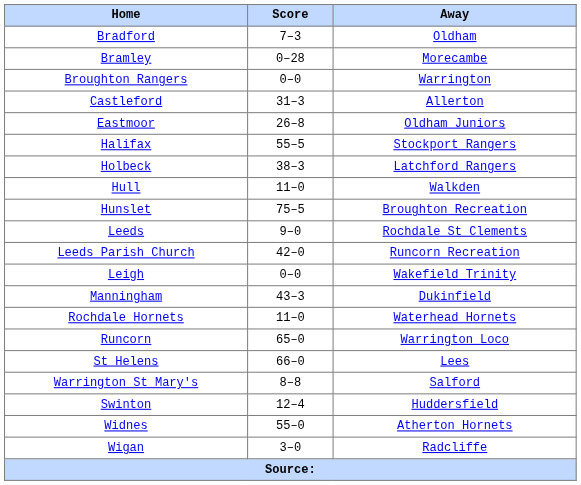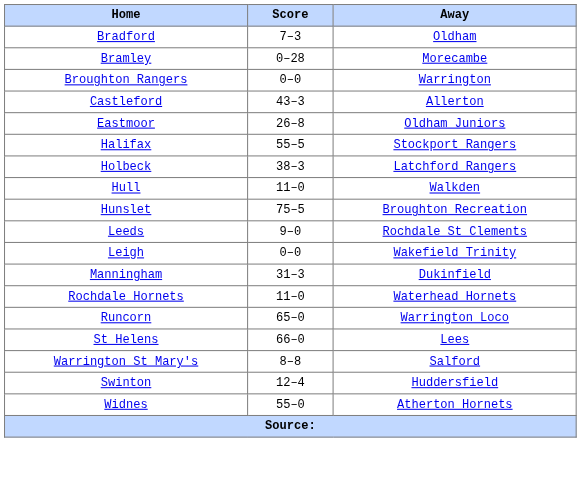 <table border=1 style="border-collapse:collapse; font-size:90%; text-align:center;" cellpadding=3 cellspacing=0 width=44%>
 <tr bgcolor=#C1D8FF>
 <th width=19%>Home</th>
 <th width=6%>Score</th>
 <th width=19%>Away</th>
 </tr>
 <tr>
 <td><a href='#'>Bradford</a></td>
 <td>7–3</td>
 <td><a href='#'>Oldham</a></td>
 </tr>
 <tr>
 <td><a href='#'>Bramley</a></td>
 <td>0–28</td>
 <td><a href='#'>Morecambe</a></td>
 </tr>
 <tr>
 <td><a href='#'>Broughton Rangers</a></td>
 <td>0–0</td>
 <td><a href='#'>Warrington</a></td>
 </tr>
 <tr>
 <td><a href='#'>Castleford</a></td>
-<td>31–3</td>
+<td>43–3</td>
 <td><a href='#'>Allerton</a></td>
 </tr>
 <tr>
 <td><a href='#'>Eastmoor</a></td>
 <td>26–8</td>
 <td><a href='#'>Oldham Juniors</a></td>
 </tr>
 <tr>
 <td><a href='#'>Halifax</a></td>
 <td>55–5</td>
 <td><a href='#'>Stockport Rangers</a></td>
 </tr>
 <tr>
 <td><a href='#'>Holbeck</a></td>
 <td>38–3</td>
 <td><a href='#'>Latchford Rangers</a></td>
 </tr>
 <tr>
 <td><a href='#'>Hull</a></td>
 <td>11–0</td>
 <td><a href='#'>Walkden</a></td>
 </tr>
 <tr>
 <td><a href='#'>Hunslet</a></td>
 <td>75–5</td>
 <td><a href='#'>Broughton Recreation</a></td>
 </tr>
 <tr>
 <td><a href='#'>Leeds</a></td>
 <td>9–0</td>
 <td><a href='#'>Rochdale St Clements</a></td>
 </tr>
 <tr>
-<td><a href='#'>Leeds Parish Church</a></td>
-<td>42–0</td>
-<td><a href='#'>Runcorn Recreation</a></td>
-</tr>
-<tr>
 <td><a href='#'>Leigh</a></td>
 <td>0–0</td>
 <td><a href='#'>Wakefield Trinity</a></td>
 </tr>
 <tr>
 <td><a href='#'>Manningham</a></td>
-<td>43–3</td>
+<td>31–3</td>
 <td><a href='#'>Dukinfield</a></td>
 </tr>
 <tr>
 <td><a href='#'>Rochdale Hornets</a></td>
 <td>11–0</td>
 <td><a href='#'>Waterhead Hornets</a></td>
 </tr>
 <tr>
 <td><a href='#'>Runcorn</a></td>
 <td>65–0</td>
 <td><a href='#'>Warrington Loco</a></td>
 </tr>
 <tr>
 <td><a href='#'>St Helens</a></td>
 <td>66–0</td>
 <td><a href='#'>Lees</a></td>
 </tr>
 <tr>
 <td><a href='#'>Warrington St Mary's</a></td>
 <td>8–8</td>
 <td><a href='#'>Salford</a></td>
 </tr>
 <tr>
 <td><a href='#'>Swinton</a></td>
 <td>12–4</td>
 <td><a href='#'>Huddersfield</a></td>
 </tr>
 <tr>
 <td><a href='#'>Widnes</a></td>
 <td>55–0</td>
 <td><a href='#'>Atherton Hornets</a></td>
 </tr>
-<tr>
-<td><a href='#'>Wigan</a></td>
-<td>3–0</td>
-<td><a href='#'>Radcliffe</a></td>
-</tr>
 <tr style="background:#c1d8ff;">
 <th colspan=3>Source:</th>
 </tr>
 </table>
